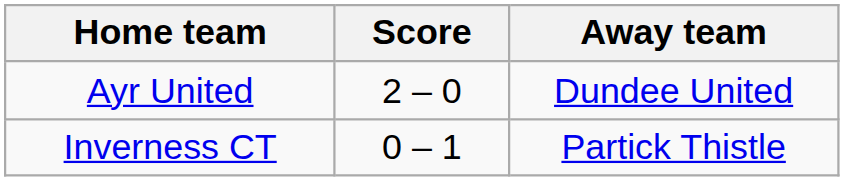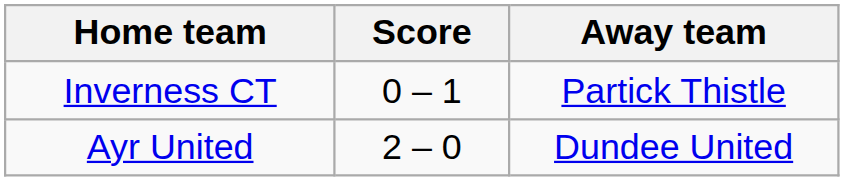 <table class="wikitable" style="text-align: center">
 <tr>
 <th width=140>Home team</th>
 <th width=70>Score</th>
 <th width=140>Away team</th>
 </tr>
 <tr>
+<td><a href='#'>Inverness CT</a></td>
+<td>0 – 1</td>
+<td><a href='#'>Partick Thistle</a></td>
+</tr>
+<tr>
 <td><a href='#'>Ayr United</a></td>
 <td>2 – 0</td>
 <td><a href='#'>Dundee United</a></td>
 </tr>
-<tr>
-<td><a href='#'>Inverness CT</a></td>
-<td>0 – 1</td>
-<td><a href='#'>Partick Thistle</a></td>
-</tr>
 </table>
